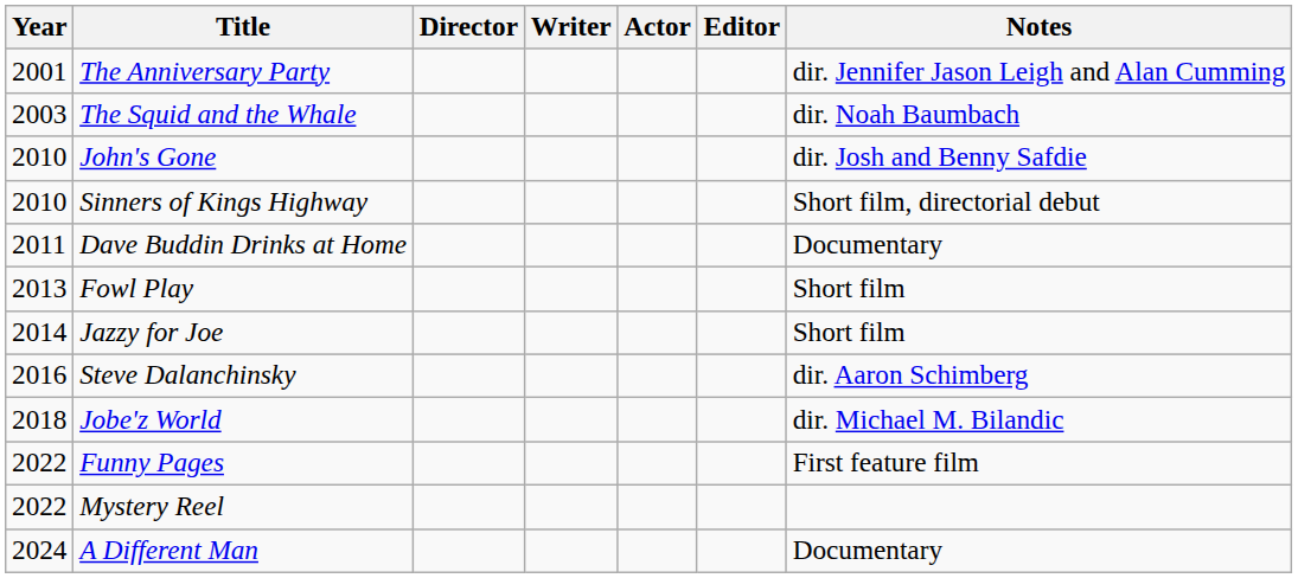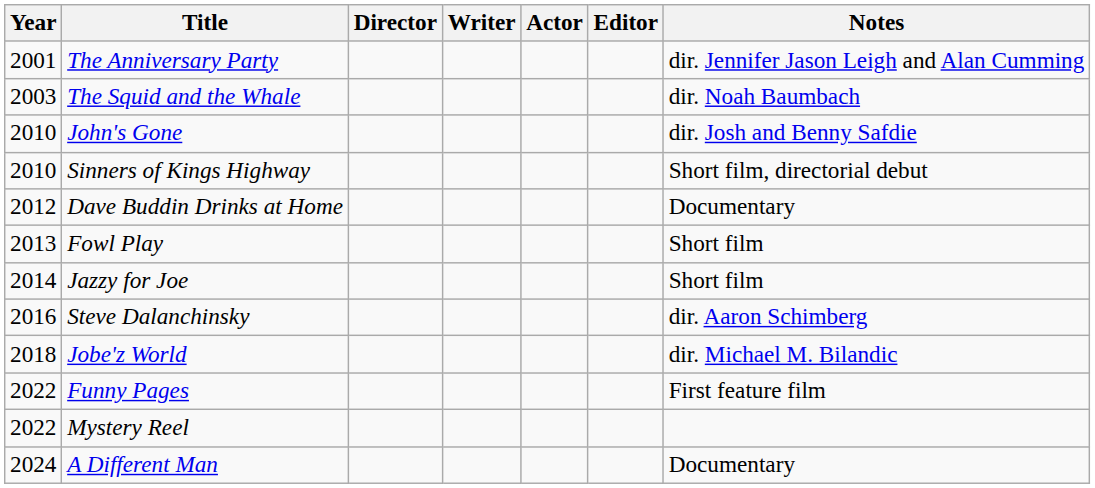 <table class="wikitable">
 <tr>
 <th>Year</th>
 <th>Title</th>
 <th>Director</th>
 <th>Writer</th>
 <th>Actor</th>
 <th>Editor</th>
 <th>Notes</th>
 </tr>
 <tr>
 <td>2001</td>
 <td><em><a href='#'>The Anniversary Party</a></em></td>
 <td></td>
 <td></td>
 <td></td>
 <td></td>
 <td>dir. <a href='#'>Jennifer Jason Leigh</a> and <a href='#'>Alan Cumming</a></td>
 </tr>
 <tr>
 <td>2003</td>
 <td><em><a href='#'>The Squid and the Whale</a></em></td>
 <td></td>
 <td></td>
 <td></td>
 <td></td>
 <td>dir. <a href='#'>Noah Baumbach</a></td>
 </tr>
 <tr>
 <td>2010</td>
 <td><em><a href='#'>John's Gone</a></em></td>
 <td></td>
 <td></td>
 <td></td>
 <td></td>
 <td>dir. <a href='#'>Josh and Benny Safdie</a></td>
 </tr>
 <tr>
 <td>2010</td>
 <td><em>Sinners of Kings Highway</em></td>
 <td></td>
 <td></td>
 <td></td>
 <td></td>
 <td>Short film, directorial debut</td>
 </tr>
 <tr>
-<td>2011</td>
+<td>2012</td>
 <td><em>Dave Buddin Drinks at Home</em></td>
 <td></td>
 <td></td>
 <td></td>
 <td></td>
 <td>Documentary</td>
 </tr>
 <tr>
 <td>2013</td>
 <td><em>Fowl Play</em></td>
 <td></td>
 <td></td>
 <td></td>
 <td></td>
 <td>Short film</td>
 </tr>
 <tr>
 <td>2014</td>
 <td><em>Jazzy for Joe</em></td>
 <td></td>
 <td></td>
 <td></td>
 <td></td>
 <td>Short film</td>
 </tr>
 <tr>
 <td>2016</td>
 <td><em>Steve Dalanchinsky</em></td>
 <td></td>
 <td></td>
 <td></td>
 <td></td>
 <td>dir. <a href='#'>Aaron Schimberg</a></td>
 </tr>
 <tr>
 <td>2018</td>
 <td><em><a href='#'>Jobe'z World</a></em></td>
 <td></td>
 <td></td>
 <td></td>
 <td></td>
 <td>dir. <a href='#'>Michael M. Bilandic</a></td>
 </tr>
 <tr>
 <td>2022</td>
 <td><em><a href='#'>Funny Pages</a></em></td>
 <td></td>
 <td></td>
 <td></td>
 <td></td>
 <td>First feature film</td>
 </tr>
 <tr>
 <td>2022</td>
 <td><em>Mystery Reel</em></td>
 <td></td>
 <td></td>
 <td></td>
 <td></td>
 </tr>
 <tr>
 <td>2024</td>
 <td><em><a href='#'>A Different Man</a></em></td>
 <td></td>
 <td></td>
 <td></td>
 <td></td>
 <td>Documentary</td>
 </tr>
 </table>
